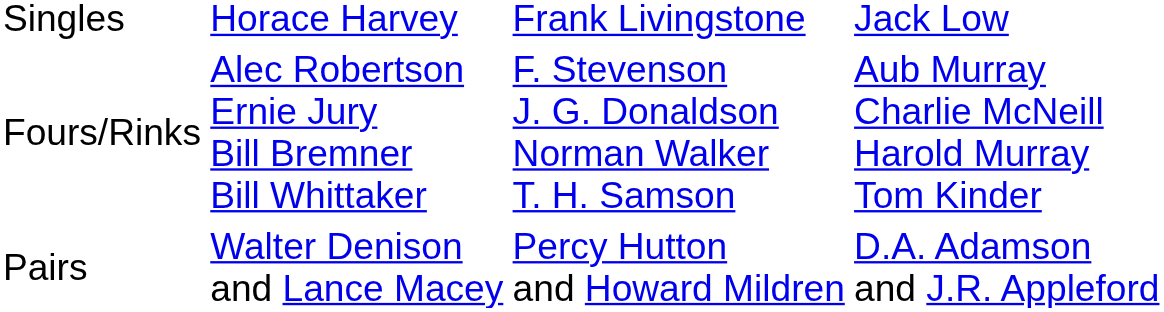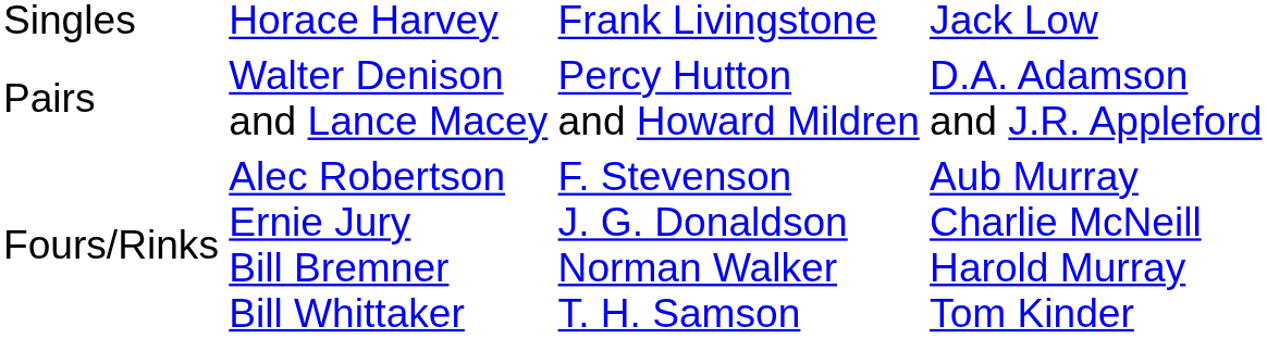 <table>
 <tr>
 <td>Singles</td>
 <td> <a href='#'>Horace Harvey</a></td>
 <td> <a href='#'>Frank Livingstone</a></td>
 <td> <a href='#'>Jack Low</a></td>
 </tr>
 <tr>
+<td>Pairs</td>
+<td> <a href='#'>Walter Denison</a><br>and <a href='#'>Lance Macey</a></td>
+<td> <a href='#'>Percy Hutton</a><br>and <a href='#'>Howard Mildren</a></td>
+<td> <a href='#'>D.A. Adamson</a><br>and <a href='#'>J.R. Appleford</a></td>
+</tr>
+<tr>
 <td>Fours/Rinks</td>
 <td> <a href='#'>Alec Robertson</a><br><a href='#'>Ernie Jury</a><br><a href='#'>Bill Bremner</a><br><a href='#'>Bill Whittaker</a></td>
 <td> <a href='#'>F. Stevenson</a><br><a href='#'>J. G. Donaldson</a><br><a href='#'>Norman Walker</a><br><a href='#'>T. H. Samson</a></td>
 <td> <a href='#'>Aub Murray</a><br><a href='#'>Charlie McNeill</a><br><a href='#'>Harold Murray</a><br><a href='#'>Tom Kinder</a></td>
 </tr>
-<tr>
-<td>Pairs</td>
-<td> <a href='#'>Walter Denison</a><br>and <a href='#'>Lance Macey</a></td>
-<td> <a href='#'>Percy Hutton</a><br>and <a href='#'>Howard Mildren</a></td>
-<td> <a href='#'>D.A. Adamson</a><br>and <a href='#'>J.R. Appleford</a></td>
-</tr>
 </table>
